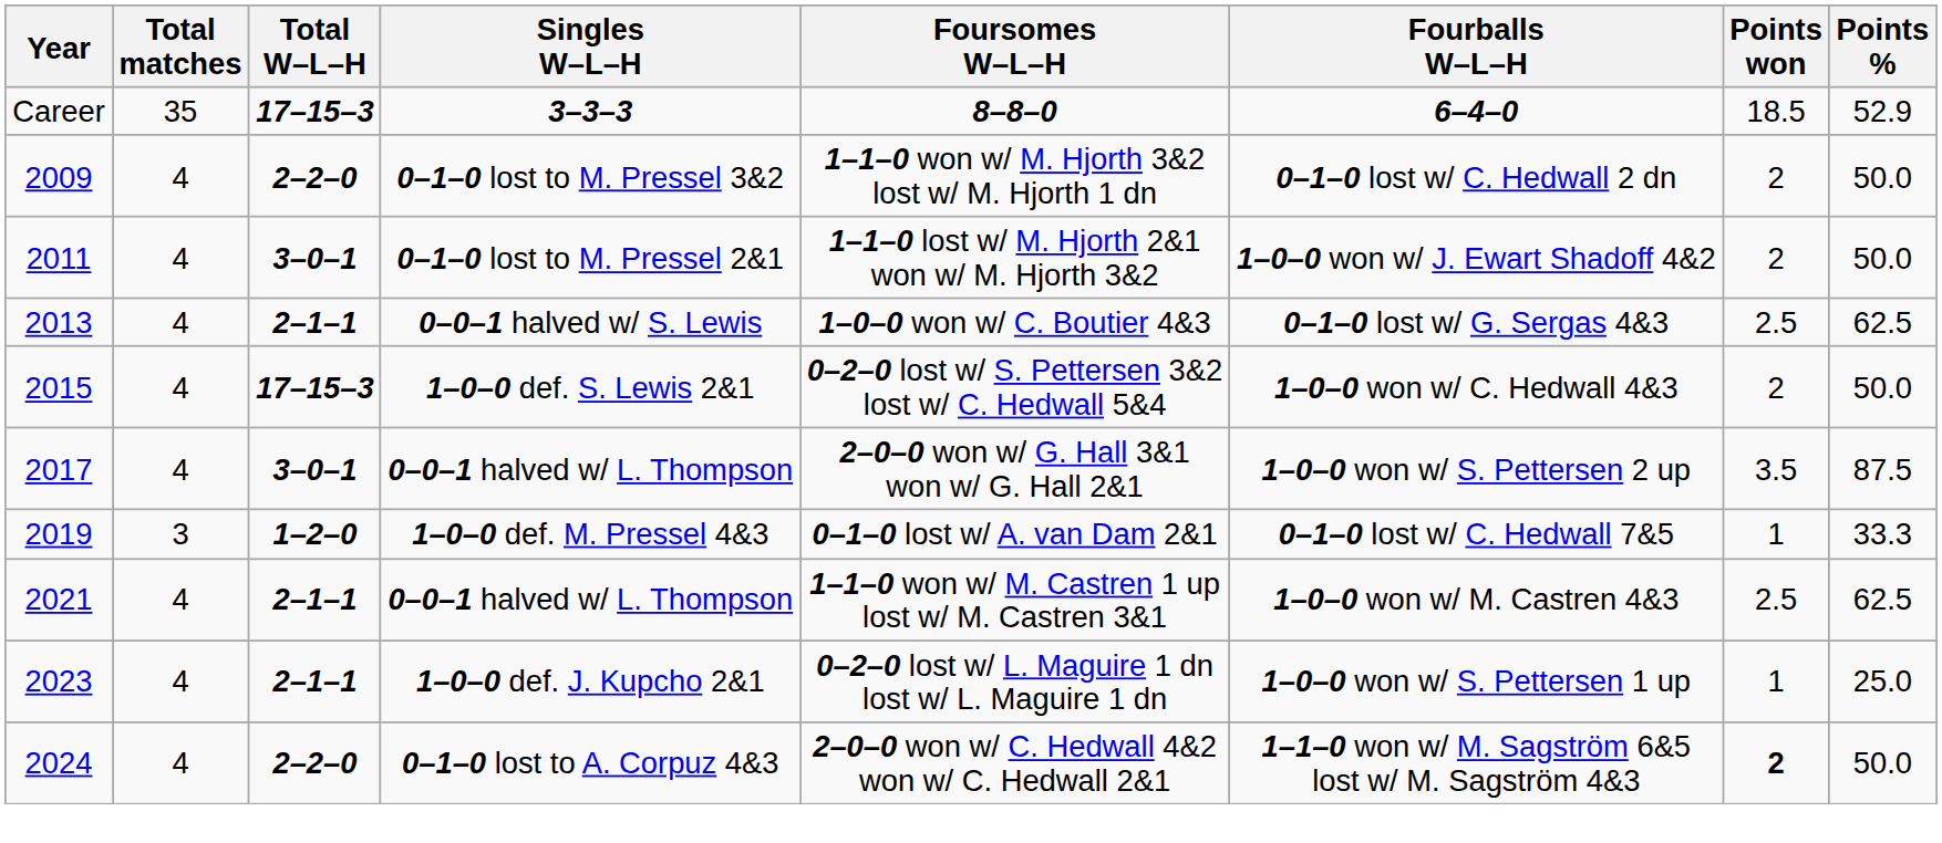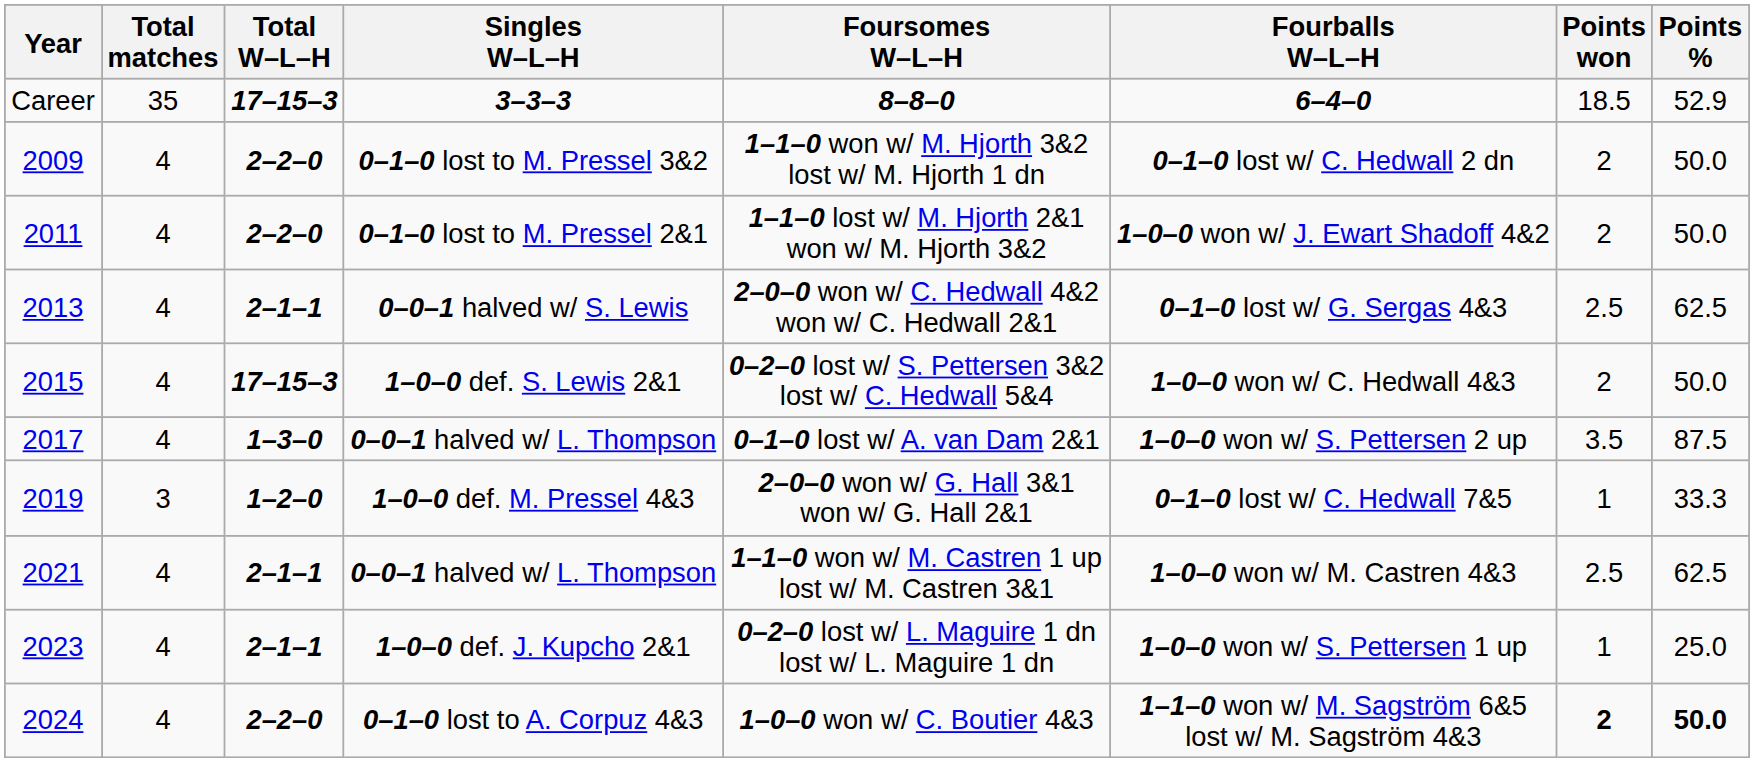 <table class="wikitable" style="text-align:center; font-size: 95%;">
 <tr>
 <th>Year</th>
 <th>Total<br>matches</th>
 <th>Total<br>W–L–H</th>
 <th>Singles<br>W–L–H</th>
 <th>Foursomes<br>W–L–H</th>
 <th>Fourballs<br>W–L–H</th>
 <th>Points<br>won</th>
 <th>Points<br>%</th>
 </tr>
 <tr>
 <td>Career</td>
 <td>35</td>
 <td><strong><em>17–15–3</em></strong></td>
 <td><strong><em>3–3–3</em></strong></td>
 <td><strong><em>8–8–0</em></strong></td>
 <td><strong><em>6–4–0</em></strong></td>
 <td>18.5</td>
 <td>52.9</td>
 </tr>
 <tr>
 <td><a href='#'>2009</a></td>
 <td>4</td>
 <td><strong><em>2–2–0</em></strong></td>
 <td><strong><em>0–1–0</em></strong> lost to <a href='#'>M. Pressel</a> 3&2</td>
 <td><strong><em>1–1–0</em></strong> won w/ <a href='#'>M. Hjorth</a> 3&2<br>lost w/ M. Hjorth 1 dn</td>
 <td><strong><em>0–1–0</em></strong> lost w/ <a href='#'>C. Hedwall</a> 2 dn</td>
 <td>2</td>
 <td>50.0</td>
 </tr>
 <tr>
 <td><a href='#'>2011</a></td>
 <td>4</td>
-<td><strong><em>3–0–1</em></strong></td>
+<td><strong><em>2–2–0</em></strong></td>
 <td><strong><em>0–1–0</em></strong> lost to <a href='#'>M. Pressel</a> 2&1</td>
 <td><strong><em>1–1–0</em></strong> lost w/ <a href='#'>M. Hjorth</a> 2&1<br>won w/ M. Hjorth 3&2</td>
 <td><strong><em>1–0–0</em></strong> won w/ <a href='#'>J. Ewart Shadoff</a> 4&2</td>
 <td>2</td>
 <td>50.0</td>
 </tr>
 <tr>
 <td><a href='#'>2013</a></td>
 <td>4</td>
 <td><strong><em>2–1–1</em></strong></td>
 <td><strong><em>0–0–1</em></strong> halved w/ <a href='#'>S. Lewis</a></td>
-<td><strong><em>1–0–0</em></strong> won w/ <a href='#'>C. Boutier</a> 4&3</td>
+<td><strong><em>2–0–0</em></strong> won w/ <a href='#'>C. Hedwall</a> 4&2<br>won w/ C. Hedwall 2&1</td>
 <td><strong><em>0–1–0</em></strong> lost w/ <a href='#'>G. Sergas</a> 4&3</td>
 <td>2.5</td>
 <td>62.5</td>
 </tr>
 <tr>
 <td><a href='#'>2015</a></td>
 <td>4</td>
 <td><strong><em>17–15–3</em></strong></td>
 <td><strong><em>1–0–0</em></strong> def. <a href='#'>S. Lewis</a> 2&1</td>
 <td><strong><em>0–2–0</em></strong> lost w/ <a href='#'>S. Pettersen</a> 3&2<br>lost w/ <a href='#'>C. Hedwall</a> 5&4</td>
 <td><strong><em>1–0–0</em></strong> won w/ C. Hedwall 4&3</td>
 <td>2</td>
 <td>50.0</td>
 </tr>
 <tr>
 <td><a href='#'>2017</a></td>
 <td>4</td>
-<td><strong><em>3–0–1</em></strong></td>
+<td><strong><em>1–3–0</em></strong></td>
 <td><strong><em>0–0–1</em></strong> halved w/ <a href='#'>L. Thompson</a></td>
-<td><strong><em>2–0–0</em></strong> won w/ <a href='#'>G. Hall</a> 3&1<br>won w/ G. Hall 2&1</td>
+<td><strong><em>0–1–0</em></strong> lost w/ <a href='#'>A. van Dam</a> 2&1</td>
 <td><strong><em>1–0–0</em></strong> won w/ <a href='#'>S. Pettersen</a> 2 up</td>
 <td>3.5</td>
 <td>87.5</td>
 </tr>
 <tr>
 <td><a href='#'>2019</a></td>
 <td>3</td>
 <td><strong><em>1–2–0</em></strong></td>
 <td><strong><em>1–0–0</em></strong> def. <a href='#'>M. Pressel</a> 4&3</td>
-<td><strong><em>0–1–0</em></strong> lost w/ <a href='#'>A. van Dam</a> 2&1</td>
+<td><strong><em>2–0–0</em></strong> won w/ <a href='#'>G. Hall</a> 3&1<br>won w/ G. Hall 2&1</td>
 <td><strong><em>0–1–0</em></strong> lost w/ <a href='#'>C. Hedwall</a> 7&5</td>
 <td>1</td>
 <td>33.3</td>
 </tr>
 <tr>
 <td><a href='#'>2021</a></td>
 <td>4</td>
 <td><strong><em>2–1–1</em></strong></td>
 <td><strong><em>0–0–1</em></strong> halved w/ <a href='#'>L. Thompson</a></td>
 <td><strong><em>1–1–0</em></strong> won w/ <a href='#'>M. Castren</a> 1 up<br>lost w/ M. Castren 3&1</td>
 <td><strong><em>1–0–0</em></strong> won w/ M. Castren 4&3</td>
 <td>2.5</td>
 <td>62.5</td>
 </tr>
 <tr>
 <td><a href='#'>2023</a></td>
 <td>4</td>
 <td><strong><em>2–1–1</em></strong></td>
 <td><strong><em>1–0–0</em></strong> def. <a href='#'>J. Kupcho</a> 2&1</td>
 <td><strong><em>0–2–0</em></strong> lost w/ <a href='#'>L. Maguire</a> 1 dn<br>lost w/ L. Maguire 1 dn</td>
 <td><strong><em>1–0–0</em></strong> won w/ <a href='#'>S. Pettersen</a> 1 up</td>
 <td>1</td>
 <td>25.0</td>
 </tr>
 <tr>
 <td><a href='#'>2024</a></td>
 <td>4</td>
 <td><strong><em>2–2–0</em></strong></td>
 <td><strong><em>0–1–0</em></strong> lost to <a href='#'>A. Corpuz</a> 4&3</td>
-<td><strong><em>2–0–0</em></strong> won w/ <a href='#'>C. Hedwall</a> 4&2<br>won w/ C. Hedwall 2&1</td>
+<td><strong><em>1–0–0</em></strong> won w/ <a href='#'>C. Boutier</a> 4&3</td>
 <td><strong><em>1–1–0</em></strong> won w/ <a href='#'>M. Sagström</a> 6&5<br>lost w/ M. Sagström 4&3</td>
 <td><strong>2</strong></td>
-<td>50.0</td>
+<td><strong>50.0</strong></td>
 </tr>
 </table>
